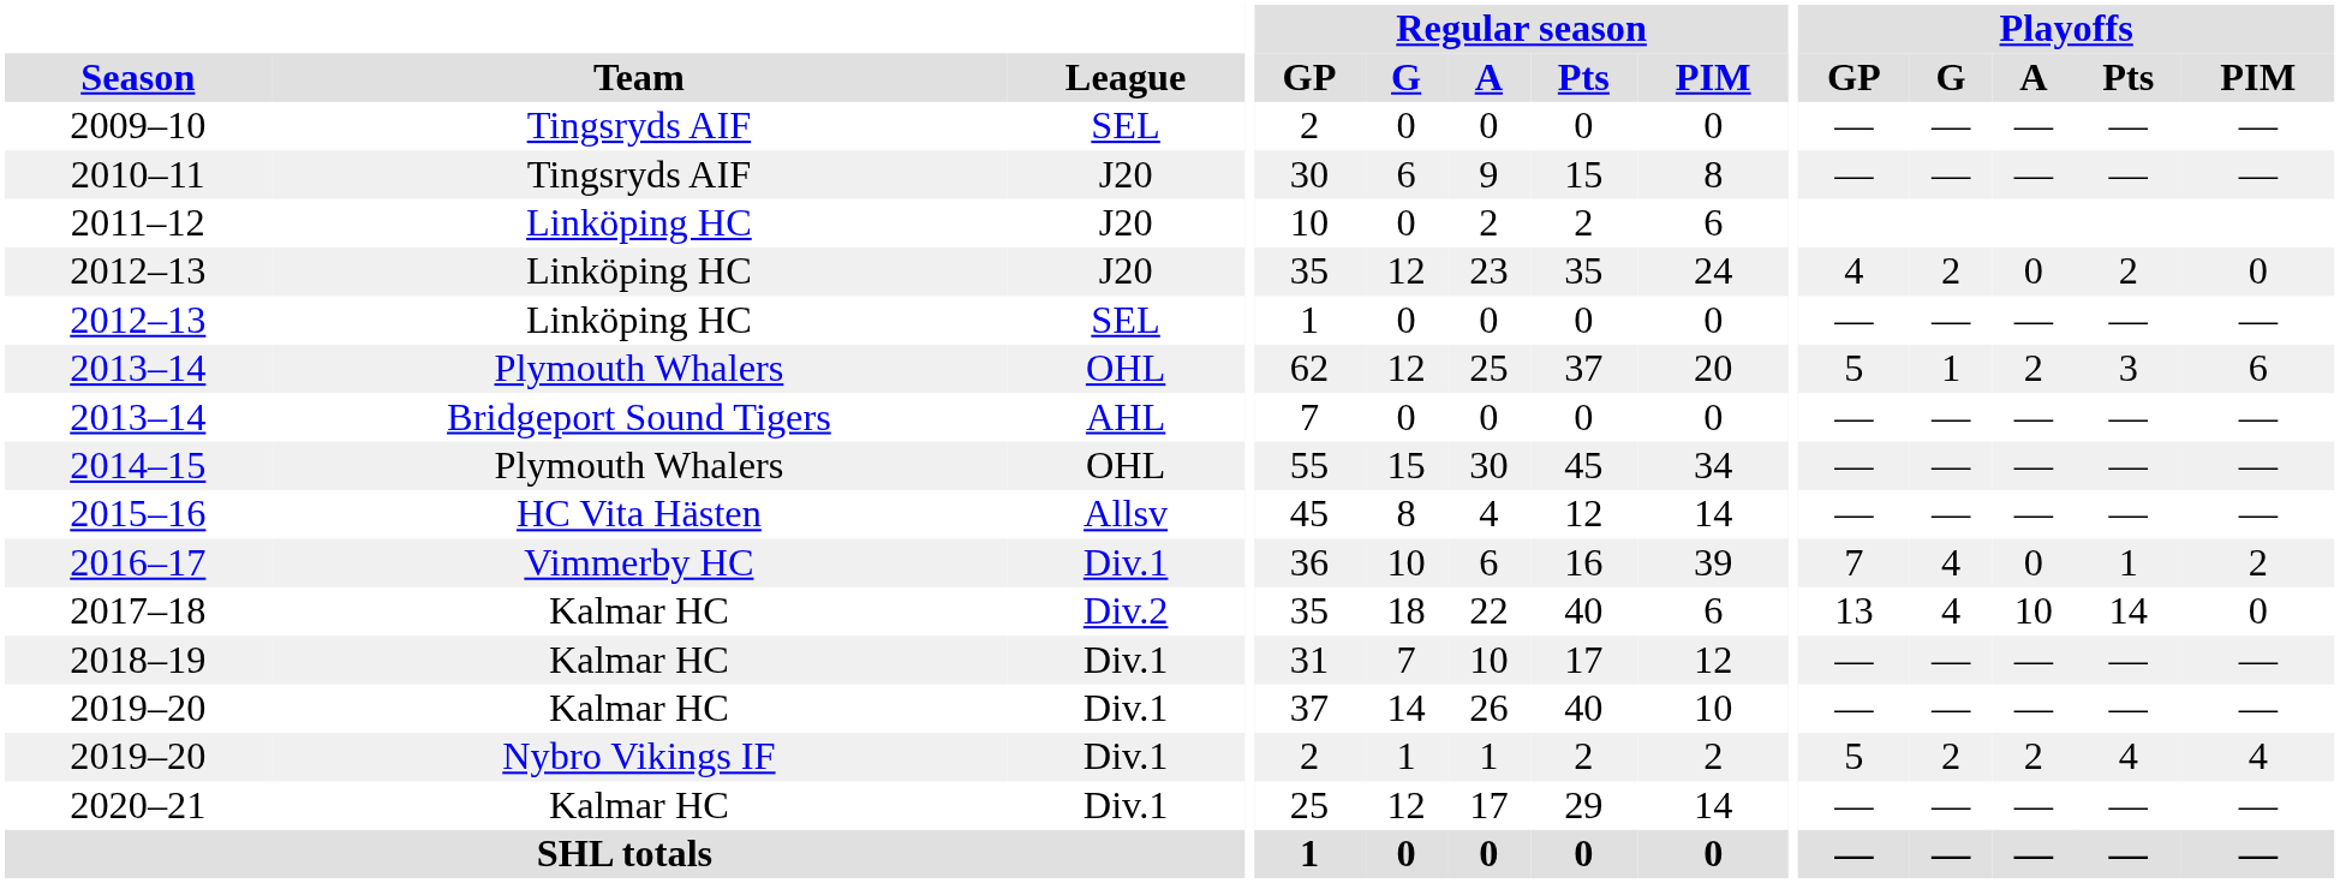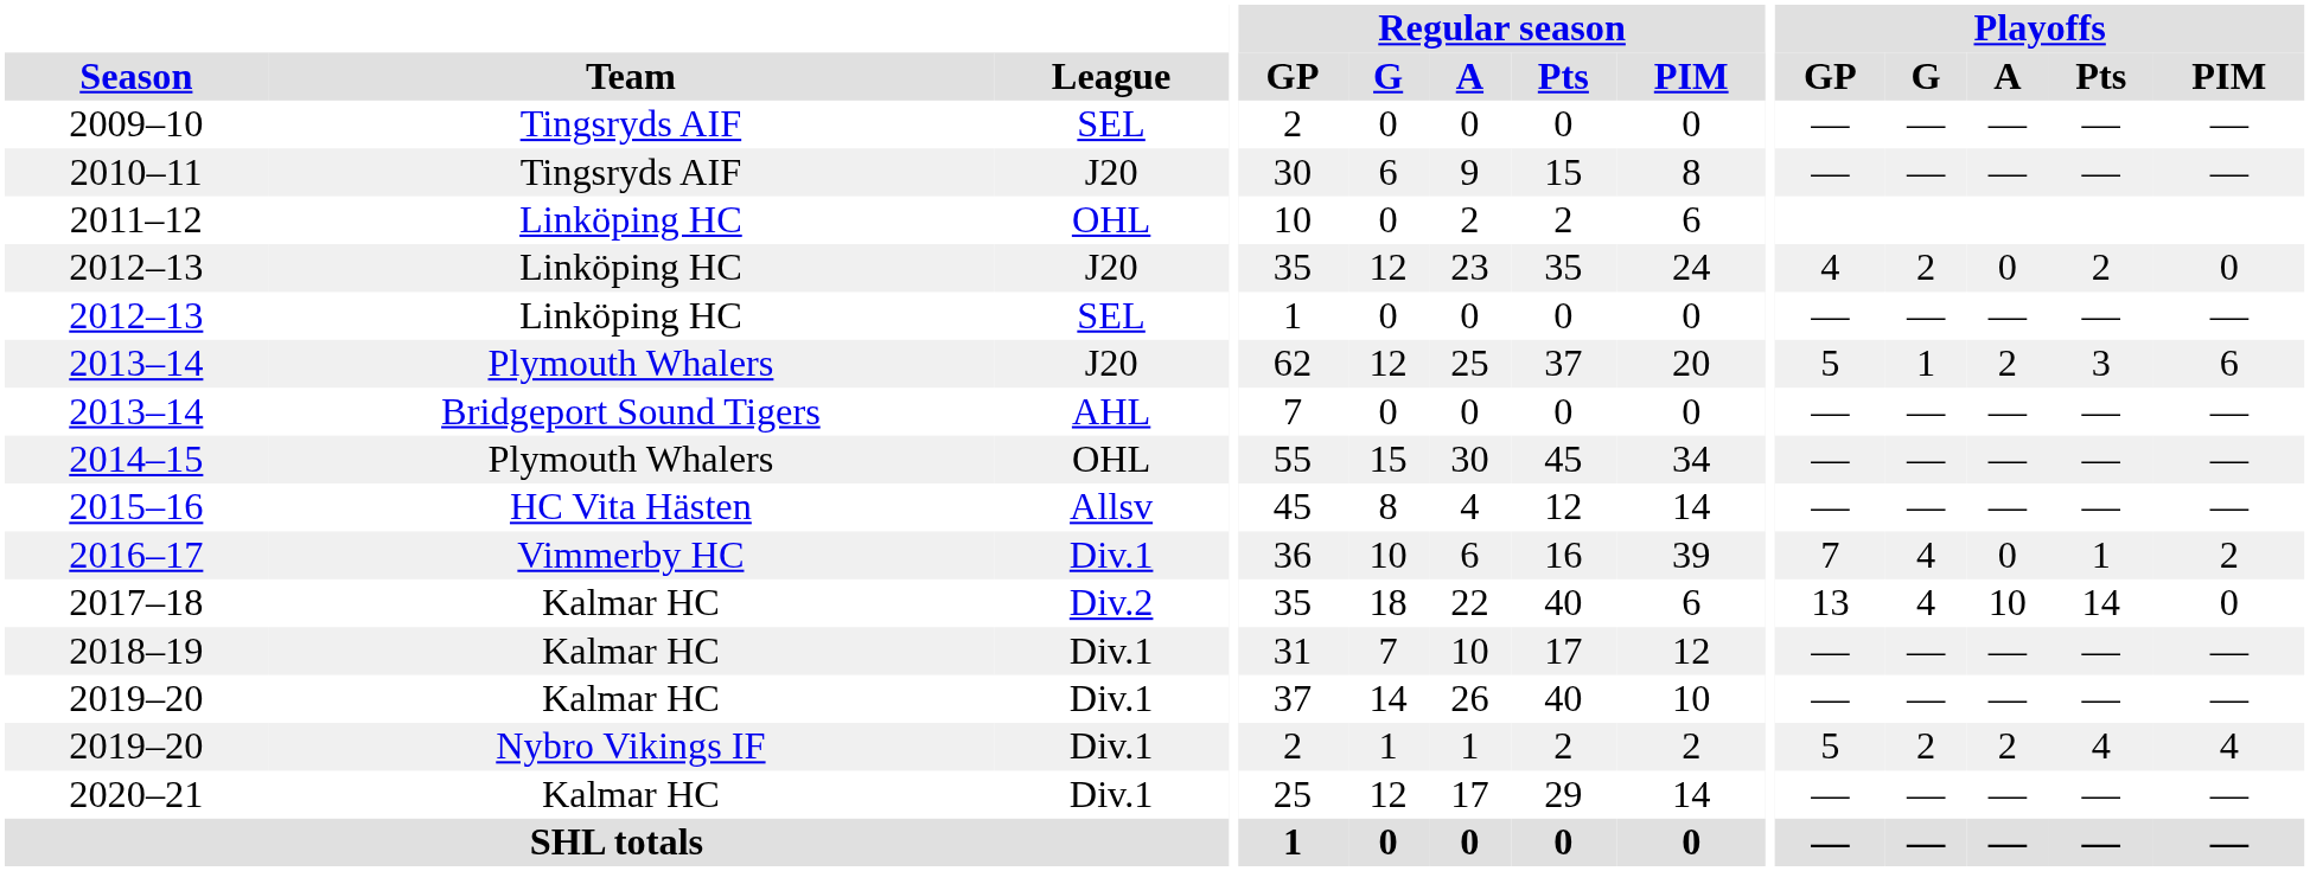 <table border="0" cellpadding="1" cellspacing="0" style="text-align:center; width:60em">
 <tr bgcolor="#e0e0e0">
 <th colspan="3" bgcolor="#ffffff"></th>
 <th rowspan="99" bgcolor="#ffffff"></th>
 <th colspan="5"><a href='#'>Regular season</a></th>
 <th rowspan="99" bgcolor="#ffffff"></th>
 <th colspan="5"><a href='#'>Playoffs</a></th>
 </tr>
 <tr bgcolor="#e0e0e0">
 <th><a href='#'>Season</a></th>
 <th>Team</th>
 <th>League</th>
 <th>GP</th>
 <th><a href='#'>G</a></th>
 <th><a href='#'>A</a></th>
 <th><a href='#'>Pts</a></th>
 <th><a href='#'>PIM</a></th>
 <th>GP</th>
 <th>G</th>
 <th>A</th>
 <th>Pts</th>
 <th>PIM</th>
 </tr>
 <tr>
 <td>2009–10</td>
 <td><a href='#'>Tingsryds AIF</a></td>
 <td><a href='#'>SEL</a></td>
 <td>2</td>
 <td>0</td>
 <td>0</td>
 <td>0</td>
 <td>0</td>
 <td>—</td>
 <td>—</td>
 <td>—</td>
 <td>—</td>
 <td>—</td>
 </tr>
 <tr bgcolor="#f0f0f0">
 <td>2010–11</td>
 <td>Tingsryds AIF</td>
 <td>J20</td>
 <td>30</td>
 <td>6</td>
 <td>9</td>
 <td>15</td>
 <td>8</td>
 <td>—</td>
 <td>—</td>
 <td>—</td>
 <td>—</td>
 <td>—</td>
 </tr>
 <tr>
 <td>2011–12</td>
 <td><a href='#'>Linköping HC</a></td>
-<td>J20</td>
+<td><a href='#'>OHL</a></td>
 <td>10</td>
 <td>0</td>
 <td>2</td>
 <td>2</td>
 <td>6</td>
 <td></td>
 <td></td>
 <td></td>
 <td></td>
 <td></td>
 </tr>
 <tr bgcolor="#f0f0f0">
 <td>2012–13</td>
 <td>Linköping HC</td>
 <td>J20</td>
 <td>35</td>
 <td>12</td>
 <td>23</td>
 <td>35</td>
 <td>24</td>
 <td>4</td>
 <td>2</td>
 <td>0</td>
 <td>2</td>
 <td>0</td>
 </tr>
 <tr>
 <td><a href='#'>2012–13</a></td>
 <td>Linköping HC</td>
 <td><a href='#'>SEL</a></td>
 <td>1</td>
 <td>0</td>
 <td>0</td>
 <td>0</td>
 <td>0</td>
 <td>—</td>
 <td>—</td>
 <td>—</td>
 <td>—</td>
 <td>—</td>
 </tr>
 <tr bgcolor="#f0f0f0">
 <td><a href='#'>2013–14</a></td>
 <td><a href='#'>Plymouth Whalers</a></td>
-<td><a href='#'>OHL</a></td>
+<td>J20</td>
 <td>62</td>
 <td>12</td>
 <td>25</td>
 <td>37</td>
 <td>20</td>
 <td>5</td>
 <td>1</td>
 <td>2</td>
 <td>3</td>
 <td>6</td>
 </tr>
 <tr>
 <td><a href='#'>2013–14</a></td>
 <td><a href='#'>Bridgeport Sound Tigers</a></td>
 <td><a href='#'>AHL</a></td>
 <td>7</td>
 <td>0</td>
 <td>0</td>
 <td>0</td>
 <td>0</td>
 <td>—</td>
 <td>—</td>
 <td>—</td>
 <td>—</td>
 <td>—</td>
 </tr>
 <tr bgcolor="#f0f0f0">
 <td><a href='#'>2014–15</a></td>
 <td>Plymouth Whalers</td>
 <td>OHL</td>
 <td>55</td>
 <td>15</td>
 <td>30</td>
 <td>45</td>
 <td>34</td>
 <td>—</td>
 <td>—</td>
 <td>—</td>
 <td>—</td>
 <td>—</td>
 </tr>
 <tr>
 <td><a href='#'>2015–16</a></td>
 <td><a href='#'>HC Vita Hästen</a></td>
 <td><a href='#'>Allsv</a></td>
 <td>45</td>
 <td>8</td>
 <td>4</td>
 <td>12</td>
 <td>14</td>
 <td>—</td>
 <td>—</td>
 <td>—</td>
 <td>—</td>
 <td>—</td>
 </tr>
 <tr bgcolor="#f0f0f0">
 <td><a href='#'>2016–17</a></td>
 <td><a href='#'>Vimmerby HC</a></td>
 <td><a href='#'>Div.1</a></td>
 <td>36</td>
 <td>10</td>
 <td>6</td>
 <td>16</td>
 <td>39</td>
 <td>7</td>
 <td>4</td>
 <td>0</td>
 <td>1</td>
 <td>2</td>
 </tr>
 <tr>
 <td>2017–18</td>
 <td>Kalmar HC</td>
 <td><a href='#'>Div.2</a></td>
 <td>35</td>
 <td>18</td>
 <td>22</td>
 <td>40</td>
 <td>6</td>
 <td>13</td>
 <td>4</td>
 <td>10</td>
 <td>14</td>
 <td>0</td>
 </tr>
 <tr bgcolor="#f0f0f0">
 <td 2018–19 Hockeyettan season>2018–19</td>
 <td>Kalmar HC</td>
 <td>Div.1</td>
 <td>31</td>
 <td>7</td>
 <td>10</td>
 <td>17</td>
 <td>12</td>
 <td>—</td>
 <td>—</td>
 <td>—</td>
 <td>—</td>
 <td>—</td>
 </tr>
 <tr>
 <td 2019–20 Hockeyettan season>2019–20</td>
 <td>Kalmar HC</td>
 <td>Div.1</td>
 <td>37</td>
 <td>14</td>
 <td>26</td>
 <td>40</td>
 <td>10</td>
 <td>—</td>
 <td>—</td>
 <td>—</td>
 <td>—</td>
 <td>—</td>
 </tr>
 <tr bgcolor="#f0f0f0">
 <td>2019–20</td>
 <td><a href='#'>Nybro Vikings IF</a></td>
 <td>Div.1</td>
 <td>2</td>
 <td>1</td>
 <td>1</td>
 <td>2</td>
 <td>2</td>
 <td>5</td>
 <td>2</td>
 <td>2</td>
 <td>4</td>
 <td>4</td>
 </tr>
 <tr>
 <td 2020–21 Hockeyettan season>2020–21</td>
 <td>Kalmar HC</td>
 <td>Div.1</td>
 <td>25</td>
 <td>12</td>
 <td>17</td>
 <td>29</td>
 <td>14</td>
 <td>—</td>
 <td>—</td>
 <td>—</td>
 <td>—</td>
 <td>—</td>
 </tr>
 <tr bgcolor="#e0e0e0">
 <th colspan="3">SHL totals</th>
 <th>1</th>
 <th>0</th>
 <th>0</th>
 <th>0</th>
 <th>0</th>
 <th>—</th>
 <th>—</th>
 <th>—</th>
 <th>—</th>
 <th>—</th>
 </tr>
 </table>
